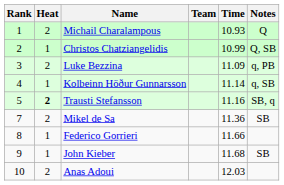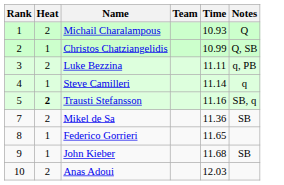 <table class="wikitable sortable" style="text-align:center;font-size:95%">
 <tr>
 <th>Rank</th>
 <th>Heat</th>
 <th>Name</th>
 <th>Team</th>
 <th>Time</th>
 <th>Notes</th>
 </tr>
 <tr bgcolor=ccffcc>
 <td>1</td>
 <td>2</td>
 <td align="left"><a href='#'>Michail Charalampous</a></td>
 <td align=left></td>
 <td>10.93</td>
 <td>Q</td>
 </tr>
 <tr bgcolor=ccffcc>
 <td>2</td>
 <td>1</td>
 <td align="left"><a href='#'>Christos Chatziangelidis</a></td>
 <td align=left></td>
 <td>10.99</td>
 <td>Q, SB</td>
 </tr>
 <tr bgcolor=ddffdd>
 <td>3</td>
 <td>2</td>
 <td align="left"><a href='#'>Luke Bezzina</a></td>
 <td align=left></td>
-<td>11.09</td>
+<td>11.11</td>
 <td>q, PB</td>
 </tr>
 <tr bgcolor=ddffdd>
 <td>4</td>
 <td>1</td>
-<td align="left"><a href='#'>Kolbeinn Höður Gunnarsson</a></td>
+<td align="left"><a href='#'>Steve Camilleri</a></td>
 <td align=left></td>
 <td>11.14</td>
-<td>q, SB</td>
+<td>q</td>
 </tr>
 <tr bgcolor=ddffdd>
 <td>5</td>
 <td><strong>2</strong></td>
 <td align="left"><a href='#'>Trausti Stefansson</a></td>
 <td align=left></td>
 <td>11.16</td>
 <td>SB, q</td>
 </tr>
 <tr>
 <td>7</td>
 <td>2</td>
 <td align="left"><a href='#'>Mikel de Sa</a></td>
 <td align="left"></td>
 <td>11.36</td>
 <td>SB</td>
 </tr>
 <tr>
 <td>8</td>
 <td>1</td>
 <td align="left"><a href='#'>Federico Gorrieri</a></td>
 <td align="left"></td>
-<td>11.66</td>
+<td>11.65</td>
 <td></td>
 </tr>
 <tr>
 <td>9</td>
 <td>1</td>
 <td align="left"><a href='#'>John Kieber</a></td>
 <td align="left"></td>
 <td>11.68</td>
 <td>SB</td>
 </tr>
 <tr>
 <td>10</td>
 <td>2</td>
 <td align="left"><a href='#'>Anas Adoui</a></td>
 <td align="left"></td>
 <td>12.03</td>
 <td></td>
 </tr>
 </table>
